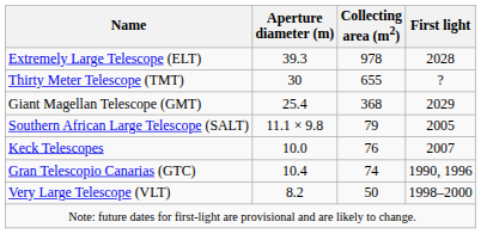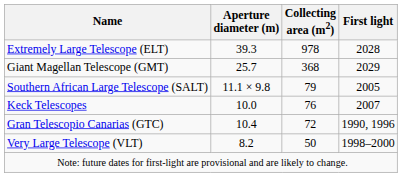 <table class="wikitable" style="text-align: center;">
 <tr>
 <th>Name</th>
 <th>Aperture<br>diameter (m)</th>
 <th>Collecting<br>area (m<sup>2</sup>)</th>
 <th>First light</th>
 </tr>
 <tr>
 <td align=left><a href='#'>Extremely Large Telescope</a> (ELT)</td>
 <td>39.3</td>
 <td>978</td>
 <td>2028</td>
 </tr>
 <tr>
-<td align=left><a href='#'>Thirty Meter Telescope</a> (TMT)</td>
-<td>30</td>
-<td>655</td>
-<td>?</td>
-</tr>
-<tr>
 <td align=left>Giant Magellan Telescope (GMT)</td>
-<td>25.4</td>
+<td>25.7</td>
 <td>368</td>
 <td>2029</td>
 </tr>
 <tr>
 <td align=left><a href='#'>Southern African Large Telescope</a> (SALT)</td>
 <td>11.1 × 9.8</td>
 <td>79</td>
 <td>2005</td>
 </tr>
 <tr>
 <td align=left><a href='#'>Keck Telescopes</a></td>
 <td>10.0</td>
 <td>76</td>
 <td>2007</td>
 </tr>
 <tr>
 <td align=left><a href='#'>Gran Telescopio Canarias</a> (GTC)</td>
 <td>10.4</td>
-<td>74</td>
+<td>72</td>
 <td>1990, 1996</td>
 </tr>
 <tr>
 <td align=left><a href='#'>Very Large Telescope</a> (VLT)</td>
 <td>8.2</td>
 <td>50</td>
 <td>1998–2000</td>
 </tr>
 <tr>
 <td colspan=4 style="font-size: 0.85em; padding: 6px 0 4px 4px;">Note: future dates for first-light are provisional and are likely to change.</td>
 </tr>
 </table>
